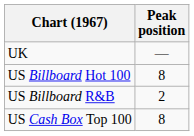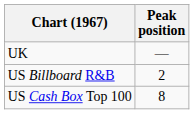 <table class="wikitable sortable">
 <tr>
 <th align="left">Chart (1967)</th>
 <th align="left">Peak<br>position</th>
 </tr>
 <tr>
 <td>UK</td>
 <td style="text-align:center;">—</td>
 </tr>
 <tr>
-<td>US <em><a href='#'>Billboard</a></em> <a href='#'>Hot 100</a></td>
-<td style="text-align:center;">8</td>
-</tr>
-<tr>
 <td>US <em>Billboard</em> <a href='#'>R&B</a></td>
 <td style="text-align:center;">2</td>
 </tr>
 <tr>
 <td>US <a href='#'><em>Cash Box</em></a> Top 100</td>
 <td align="center">8</td>
 </tr>
 </table>
